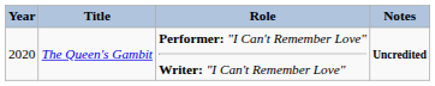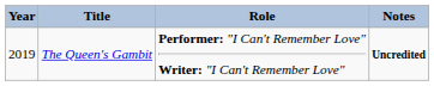 <table class="wikitable" style="font-size:95%;">
 <tr>
 <th style="background:#B0C4DE;">Year</th>
 <th style="background:#B0C4DE;">Title</th>
 <th style="background:#B0C4DE;">Role</th>
 <th style="background:#B0C4DE;">Notes</th>
 </tr>
 <tr>
-<td>2020</td>
+<td>2019</td>
 <td><em><a href='#'>The Queen's Gambit</a></em></td>
 <td><strong>Performer:</strong> <em>"I Can't Remember Love"</em><hr><strong>Writer:</strong> <em>"I Can't Remember Love"</em></td>
 <td><strong><small>Uncredited</small></strong></td>
 </tr>
 </table>
